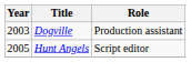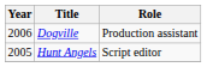 <table class="wikitable">
 <tr>
 <th>Year</th>
 <th>Title</th>
 <th>Role</th>
 </tr>
 <tr>
-<td>2003</td>
+<td>2006</td>
 <td><em><a href='#'>Dogville</a></em></td>
 <td>Production assistant</td>
 </tr>
 <tr>
 <td>2005</td>
 <td><em><a href='#'>Hunt Angels</a></em></td>
 <td>Script editor</td>
 </tr>
 <tr>
 </tr>
 </table>
